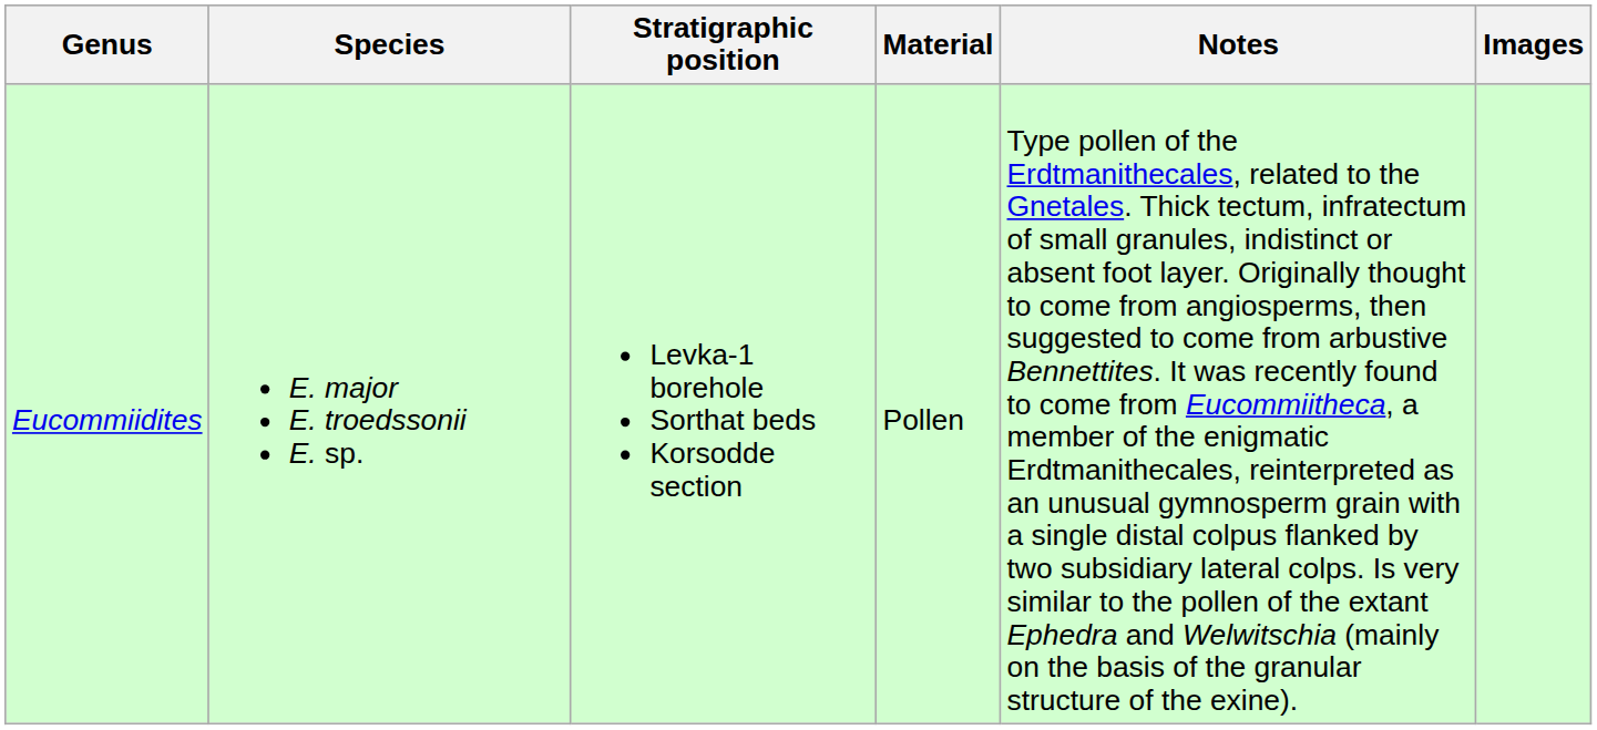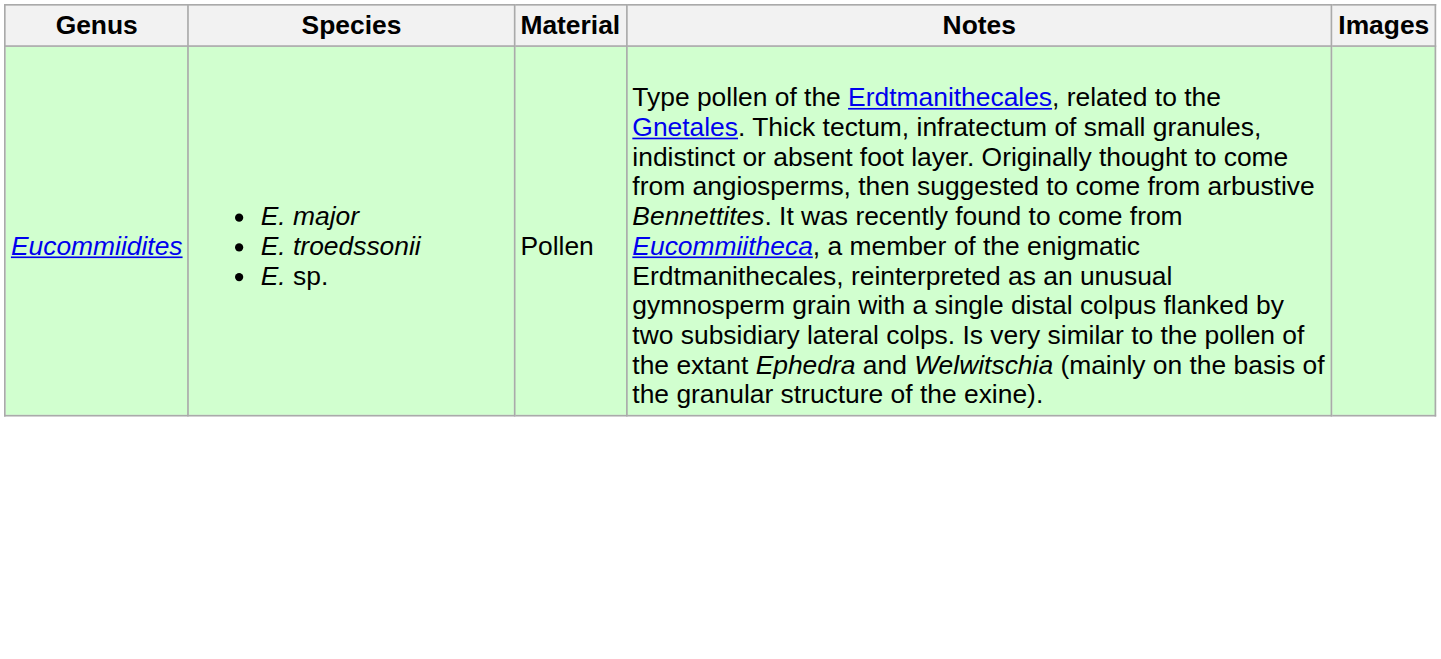 <table class = "wikitable">
 <tr>
 <th>Genus</th>
 <th width="190px">Species</th>
-<th width="160px">Stratigraphic position</th>
 <th>Material</th>
 <th>Notes</th>
 <th>Images</th>
 </tr>
 <tr>
 <td style="background:#D1FFCF;"><br><em><a href='#'>Eucommiidites</a></em></td>
 <td style="background:#D1FFCF;"><br><ul><li><em>E. major</em></li><li><em>E. troedssonii</em></li><li><em>E.</em> sp.</li></ul></td>
-<td style="background:#D1FFCF;"><br><ul><li>Levka-1 borehole</li><li>Sorthat beds</li><li>Korsodde section</li></ul></td>
 <td style="background:#D1FFCF;"><br>Pollen</td>
 <td style="background:#D1FFCF;"><br>Type pollen of the <a href='#'>Erdtmanithecales</a>, related to the <a href='#'>Gnetales</a>. Thick tectum, infratectum of small granules, indistinct or absent foot layer. Originally thought to come from angiosperms, then suggested to come from arbustive <em>Bennettites</em>. It was recently found to come from <em><a href='#'>Eucommiitheca</a></em>, a member of the enigmatic Erdtmanithecales, reinterpreted as an unusual gymnosperm grain with a single distal colpus flanked by two subsidiary lateral colps. Is very similar to the pollen of the extant <em>Ephedra</em> and <em>Welwitschia</em> (mainly on the basis of the granular structure of the exine).</td>
 <td style="background:#D1FFCF;"></td>
 </tr>
 </table>
